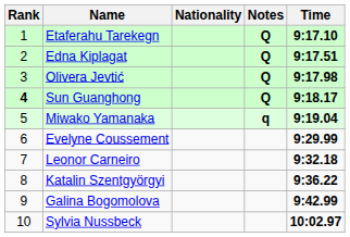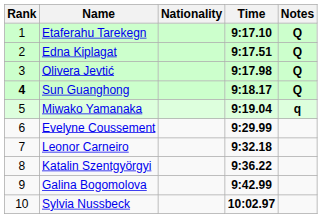 <table class="wikitable sortable" style="text-align:center">
 <tr>
 <th>Rank</th>
 <th>Name</th>
 <th>Nationality</th>
+<th>Time</th>
 <th>Notes</th>
-<th>Time</th>
 </tr>
 <tr bgcolor=ccffcc>
 <td>1</td>
 <td align=left><a href='#'>Etaferahu Tarekegn</a></td>
 <td align=left></td>
+<td><strong>9:17.10</strong></td>
 <td><strong>Q</strong></td>
-<td><strong>9:17.10</strong></td>
 </tr>
 <tr bgcolor=ccffcc>
 <td>2</td>
 <td align=left><a href='#'>Edna Kiplagat</a></td>
 <td align=left></td>
+<td><strong>9:17.51</strong></td>
 <td><strong>Q</strong></td>
-<td><strong>9:17.51</strong></td>
 </tr>
 <tr bgcolor=ccffcc>
 <td>3</td>
 <td align=left><a href='#'>Olivera Jevtić</a></td>
 <td align=left></td>
+<td><strong>9:17.98</strong></td>
 <td><strong>Q</strong></td>
-<td><strong>9:17.98</strong></td>
 </tr>
 <tr bgcolor=ccffcc>
 <td><strong>4</strong></td>
 <td align=left><a href='#'>Sun Guanghong</a></td>
 <td align=left></td>
+<td><strong>9:18.17</strong></td>
 <td><strong>Q</strong></td>
-<td><strong>9:18.17</strong></td>
 </tr>
 <tr bgcolor=ddffdd>
 <td>5</td>
 <td align=left><a href='#'>Miwako Yamanaka</a></td>
 <td align=left></td>
+<td><strong>9:19.04</strong></td>
 <td><strong>q</strong></td>
-<td><strong>9:19.04</strong></td>
 </tr>
 <tr>
 <td>6</td>
 <td align=left><a href='#'>Evelyne Coussement</a></td>
 <td align=left></td>
+<td><strong>9:29.99</strong></td>
 <td></td>
-<td><strong>9:29.99</strong></td>
 </tr>
 <tr>
 <td>7</td>
 <td align=left><a href='#'>Leonor Carneiro</a></td>
 <td align=left></td>
+<td><strong>9:32.18</strong></td>
 <td></td>
-<td><strong>9:32.18</strong></td>
 </tr>
 <tr>
 <td>8</td>
 <td align=left><a href='#'>Katalin Szentgyörgyi</a></td>
 <td align=left></td>
+<td><strong>9:36.22</strong></td>
 <td></td>
-<td><strong>9:36.22</strong></td>
 </tr>
 <tr>
 <td>9</td>
 <td align=left><a href='#'>Galina Bogomolova</a></td>
 <td align=left></td>
+<td><strong>9:42.99</strong></td>
 <td></td>
-<td><strong>9:42.99</strong></td>
 </tr>
 <tr>
 <td>10</td>
 <td align=left><a href='#'>Sylvia Nussbeck</a></td>
 <td align=left></td>
+<td><strong>10:02.97</strong></td>
 <td></td>
-<td><strong>10:02.97</strong></td>
 </tr>
 </table>
